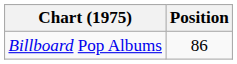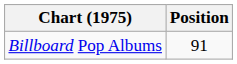 <table class="wikitable">
 <tr>
 <th align="left">Chart (1975)</th>
 <th align="left">Position</th>
 </tr>
 <tr>
 <td align="left"><em><a href='#'>Billboard</a></em> <a href='#'>Pop Albums</a></td>
-<td align="center">86</td>
+<td align="center">91</td>
 </tr>
 </table>
